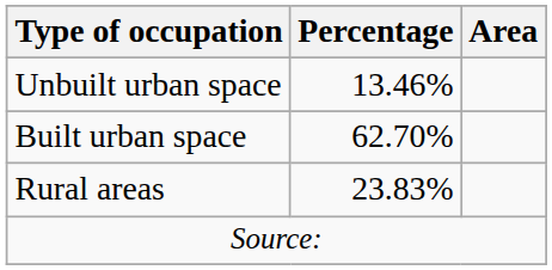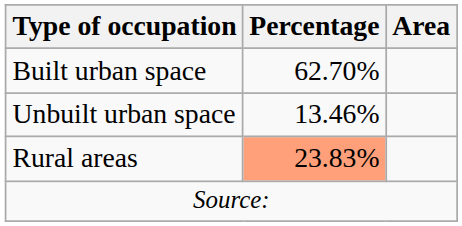 <table class="wikitable" style="margin:1em auto;">
 <tr ---->
 <th>Type of occupation</th>
 <th>Percentage</th>
 <th>Area</th>
 </tr>
 <tr ---->
+<td align="left">Built urban space</td>
+<td align="right">62.70%</td>
+<td align="right"></td>
+</tr>
+<tr ---->
 <td align="left">Unbuilt urban space</td>
 <td align="right">13.46%</td>
 <td align="right"></td>
 </tr>
 <tr ---->
-<td align="left">Built urban space</td>
-<td align="right">62.70%</td>
-<td align="right"></td>
-</tr>
-<tr ---->
 <td align="left">Rural areas</td>
-<td align="right">23.83%</td>
+<td align="right" style="background: lightsalmon;">23.83%</td>
 <td align="right"></td>
 </tr>
 <tr ---->
 <td colspan="3" style="font-size:90%;text-align:center"><em>Source: </em></td>
 </tr>
 </table>
